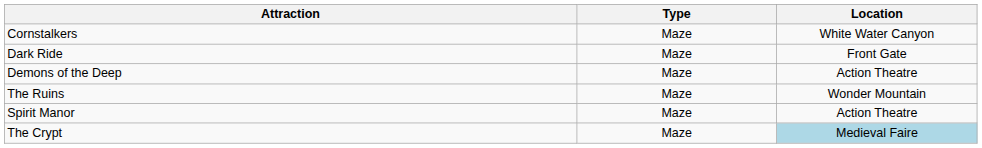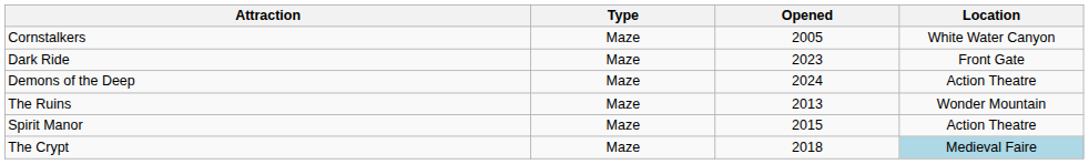 <table class="wikitable sortable">
 <tr>
 <th style="width:20%;">Attraction</th>
 <th style="width:7%;">Type</th>
+<th style="width:7%;">Opened</th>
 <th style="width:7%;">Location</th>
 </tr>
 <tr>
 <td>Cornstalkers</td>
 <td style="text-align:center">Maze</td>
+<td style="text-align:center">2005</td>
 <td style="text-align:center">White Water Canyon</td>
 </tr>
 <tr>
 <td>Dark Ride</td>
 <td style="text-align:center">Maze</td>
+<td style="text-align:center">2023</td>
 <td style="text-align:center">Front Gate</td>
 </tr>
 <tr>
 <td>Demons of the Deep</td>
 <td style="text-align:center">Maze</td>
+<td style="text-align:center">2024</td>
 <td style="text-align:center">Action Theatre</td>
 </tr>
 <tr>
 <td>The Ruins</td>
 <td style="text-align:center">Maze</td>
+<td style="text-align:center">2013</td>
 <td style="text-align:center">Wonder Mountain</td>
 </tr>
 <tr>
 <td>Spirit Manor</td>
 <td style="text-align:center">Maze</td>
+<td style="text-align:center">2015</td>
 <td style="text-align:center">Action Theatre</td>
 </tr>
 <tr>
 <td>The Crypt</td>
 <td style="text-align:center">Maze</td>
+<td style="text-align:center">2018</td>
 <td style="background: lightblue; text-align:center">Medieval Faire</td>
 </tr>
 </table>
